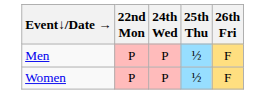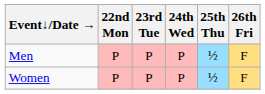 <table class="wikitable" style="margin:0.5em auto; font-size:90%; line-height:1.25em; text-align:center;">
 <tr>
 <th>Event↓/Date →</th>
 <th>22nd<br>Mon</th>
+<th>23rd<br>Tue</th>
 <th>24th<br>Wed</th>
 <th>25th<br>Thu</th>
 <th>26th<br>Fri</th>
 </tr>
 <tr>
 <td style="text-align:left;"><a href='#'>Men</a></td>
+<td bgcolor="#FFBBBB">P</td>
 <td bgcolor="#FFBBBB">P</td>
 <td bgcolor="#FFBBBB">P</td>
 <td bgcolor="#97DEFF">½</td>
 <td bgcolor="#FFDF80">F</td>
 </tr>
 <tr>
 <td style="text-align:left;"><a href='#'>Women</a></td>
 <td bgcolor="#FFBBBB">P</td>
 <td bgcolor="#FFBBBB">P</td>
+<td bgcolor="#FFBBBB">P</td>
 <td bgcolor="#97DEFF">½</td>
 <td bgcolor="#FFDF80">F</td>
 </tr>
 </table>
